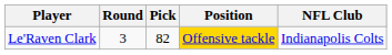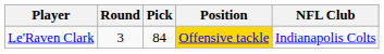 <table class="wikitable" style="text-align:center;">
 <tr style="background:#C0C0C0;">
 <th>Player</th>
 <th>Round</th>
 <th>Pick</th>
 <th>Position</th>
 <th>NFL Club</th>
 </tr>
 <tr>
 <td><a href='#'>Le'Raven Clark</a></td>
 <td>3</td>
-<td>82</td>
+<td>84</td>
 <td style="background: gold;"><a href='#'>Offensive tackle</a></td>
 <td><a href='#'>Indianapolis Colts</a></td>
 </tr>
 </table>
